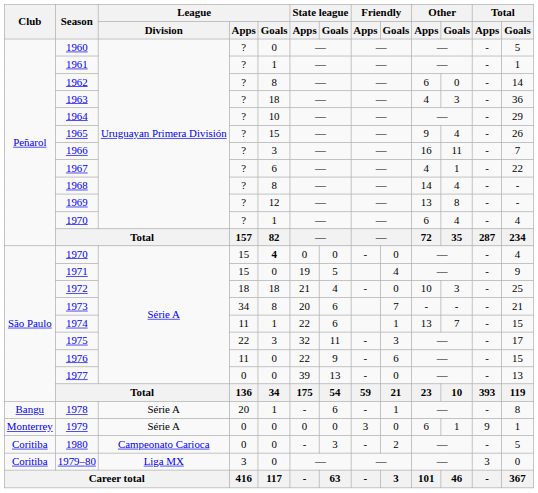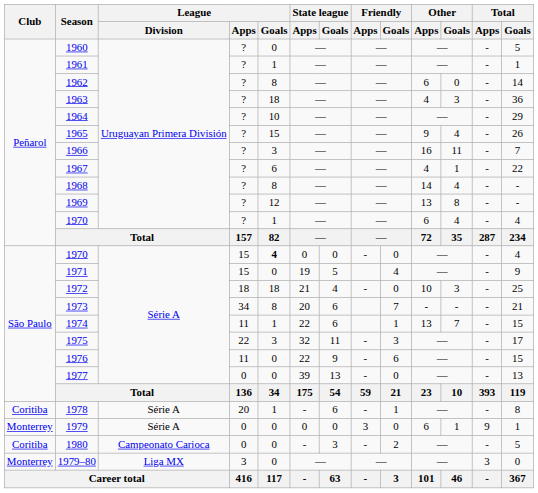 <table class="wikitable" style="text-align: center;">
 <tr>
 <th rowspan="2">Club</th>
 <th rowspan="2">Season</th>
 <th colspan="3">League</th>
 <th colspan="2">State league</th>
 <th colspan="2">Friendly</th>
 <th colspan="2">Other</th>
 <th colspan="2">Total</th>
 </tr>
 <tr>
 <th>Division</th>
 <th>Apps</th>
 <th>Goals</th>
 <th>Apps</th>
 <th>Goals</th>
 <th>Apps</th>
 <th>Goals</th>
 <th>Apps</th>
 <th>Goals</th>
 <th>Apps</th>
 <th>Goals</th>
 </tr>
 <tr>
 <td rowspan="12" valign="center"><a href='#'>Peñarol</a></td>
 <td><a href='#'>1960</a></td>
 <td rowspan="11"><a href='#'>Uruguayan Primera División</a></td>
 <td>?</td>
 <td>0</td>
 <td colspan="2">—</td>
 <td colspan="2">—</td>
 <td colspan="2">—</td>
 <td>-</td>
 <td>5</td>
 </tr>
 <tr>
 <td><a href='#'>1961</a></td>
 <td>?</td>
 <td>1</td>
 <td colspan="2">—</td>
 <td colspan="2">—</td>
 <td colspan="2">—</td>
 <td>-</td>
 <td>1</td>
 </tr>
 <tr>
 <td><a href='#'>1962</a></td>
 <td>?</td>
 <td>8</td>
 <td colspan="2">—</td>
 <td colspan="2">—</td>
 <td>6</td>
 <td>0</td>
 <td>-</td>
 <td>14</td>
 </tr>
 <tr>
 <td><a href='#'>1963</a></td>
 <td>?</td>
 <td>18</td>
 <td colspan="2">—</td>
 <td colspan="2">—</td>
 <td>4</td>
 <td>3</td>
 <td>-</td>
 <td>36</td>
 </tr>
 <tr>
 <td><a href='#'>1964</a></td>
 <td>?</td>
 <td>10</td>
 <td colspan="2">—</td>
 <td colspan="2">—</td>
 <td colspan="2">—</td>
 <td>-</td>
 <td>29</td>
 </tr>
 <tr>
 <td><a href='#'>1965</a></td>
 <td>?</td>
 <td>15</td>
 <td colspan="2">—</td>
 <td colspan="2">—</td>
 <td>9</td>
 <td>4</td>
 <td>-</td>
 <td>26</td>
 </tr>
 <tr>
 <td><a href='#'>1966</a></td>
 <td>?</td>
 <td>3</td>
 <td colspan="2">—</td>
 <td colspan="2">—</td>
 <td>16</td>
 <td>11</td>
 <td>-</td>
 <td>7</td>
 </tr>
 <tr>
 <td><a href='#'>1967</a></td>
 <td>?</td>
 <td>6</td>
 <td colspan="2">—</td>
 <td colspan="2">—</td>
 <td>4</td>
 <td>1</td>
 <td>-</td>
 <td>22</td>
 </tr>
 <tr>
 <td><a href='#'>1968</a></td>
 <td>?</td>
 <td>8</td>
 <td colspan="2">—</td>
 <td colspan="2">—</td>
 <td>14</td>
 <td>4</td>
 <td>-</td>
 <td>-</td>
 </tr>
 <tr>
 <td><a href='#'>1969</a></td>
 <td>?</td>
 <td>12</td>
 <td colspan="2">—</td>
 <td colspan="2">—</td>
 <td>13</td>
 <td>8</td>
 <td>-</td>
 <td>-</td>
 </tr>
 <tr>
 <td><a href='#'>1970</a></td>
 <td>?</td>
 <td>1</td>
 <td colspan="2">—</td>
 <td colspan="2">—</td>
 <td>6</td>
 <td>4</td>
 <td>-</td>
 <td>4</td>
 </tr>
 <tr>
 <th colspan="2">Total</th>
 <th>157</th>
 <th>82</th>
 <th colspan="2">—</th>
 <th colspan="2">—</th>
 <th>72</th>
 <th>35</th>
 <th>287</th>
 <th>234</th>
 </tr>
 <tr>
 <td rowspan="9" valign="center"><a href='#'>São Paulo</a></td>
 <td><a href='#'>1970</a></td>
 <td rowspan="8"><a href='#'>Série A</a></td>
 <td>15</td>
 <td><strong>4</strong></td>
 <td>0</td>
 <td>0</td>
 <td>-</td>
 <td>0</td>
 <td colspan="2">—</td>
 <td>-</td>
 <td>4</td>
 </tr>
 <tr>
 <td><a href='#'>1971</a></td>
 <td>15</td>
 <td>0</td>
 <td>19</td>
 <td>5</td>
 <td></td>
 <td>4</td>
 <td colspan="2">—</td>
 <td>-</td>
 <td>9</td>
 </tr>
 <tr>
 <td><a href='#'>1972</a></td>
 <td>18</td>
 <td>18</td>
 <td>21</td>
 <td>4</td>
 <td>-</td>
 <td>0</td>
 <td>10</td>
 <td>3</td>
 <td>-</td>
 <td>25</td>
 </tr>
 <tr>
 <td><a href='#'>1973</a></td>
 <td>34</td>
 <td>8</td>
 <td>20</td>
 <td>6</td>
 <td></td>
 <td>7</td>
 <td>-</td>
 <td>-</td>
 <td>-</td>
 <td>21</td>
 </tr>
 <tr>
 <td><a href='#'>1974</a></td>
 <td>11</td>
 <td>1</td>
 <td>22</td>
 <td>6</td>
 <td></td>
 <td>1</td>
 <td>13</td>
 <td>7</td>
 <td>-</td>
 <td>15</td>
 </tr>
 <tr>
 <td><a href='#'>1975</a></td>
 <td>22</td>
 <td>3</td>
 <td>32</td>
 <td>11</td>
 <td>-</td>
 <td>3</td>
 <td colspan="2">—</td>
 <td>-</td>
 <td>17</td>
 </tr>
 <tr>
 <td><a href='#'>1976</a></td>
 <td>11</td>
 <td>0</td>
 <td>22</td>
 <td>9</td>
 <td>-</td>
 <td>6</td>
 <td colspan="2">—</td>
 <td>-</td>
 <td>15</td>
 </tr>
 <tr>
 <td><a href='#'>1977</a></td>
 <td>0</td>
 <td>0</td>
 <td>39</td>
 <td>13</td>
 <td>-</td>
 <td>0</td>
 <td colspan="2">—</td>
 <td>-</td>
 <td>13</td>
 </tr>
 <tr>
 <th colspan="2">Total</th>
 <th>136</th>
 <th>34</th>
 <th>175</th>
 <th>54</th>
 <th>59</th>
 <th>21</th>
 <th>23</th>
 <th>10</th>
 <th>393</th>
 <th>119</th>
 </tr>
 <tr>
-<td valign="center"><a href='#'>Bangu</a></td>
+<td valign="center"><a href='#'>Coritiba</a></td>
 <td><a href='#'>1978</a></td>
 <td>Série A</td>
 <td>20</td>
 <td>1</td>
 <td>-</td>
 <td>6</td>
 <td>-</td>
 <td>1</td>
 <td colspan="2">—</td>
 <td>-</td>
 <td>8</td>
 </tr>
 <tr>
 <td valign="center"><a href='#'>Monterrey</a></td>
 <td><a href='#'>1979</a></td>
 <td>Série A</td>
 <td>0</td>
 <td>0</td>
 <td>0</td>
 <td>0</td>
 <td>3</td>
 <td>0</td>
 <td>6</td>
 <td>1</td>
 <td>9</td>
 <td>1</td>
 </tr>
 <tr>
 <td valign="center"><a href='#'>Coritiba</a></td>
 <td><a href='#'>1980</a></td>
 <td><a href='#'>Campeonato Carioca</a></td>
 <td>0</td>
 <td>0</td>
 <td>-</td>
 <td>3</td>
 <td>-</td>
 <td>2</td>
 <td colspan="2">—</td>
 <td>-</td>
 <td>5</td>
 </tr>
 <tr>
-<td valign="center"><a href='#'>Coritiba</a></td>
+<td valign="center"><a href='#'>Monterrey</a></td>
 <td><a href='#'>1979–80</a></td>
 <td><a href='#'>Liga MX</a></td>
 <td>3</td>
 <td>0</td>
 <td colspan="2">—</td>
 <td colspan="2">—</td>
 <td colspan="2">—</td>
 <td>3</td>
 <td>0</td>
 </tr>
 <tr>
 <th colspan="3">Career total</th>
 <th>416</th>
 <th>117</th>
 <th>-</th>
 <th>63</th>
 <th>-</th>
 <th>3</th>
 <th>101</th>
 <th>46</th>
 <th>-</th>
 <th>367</th>
 </tr>
 </table>
